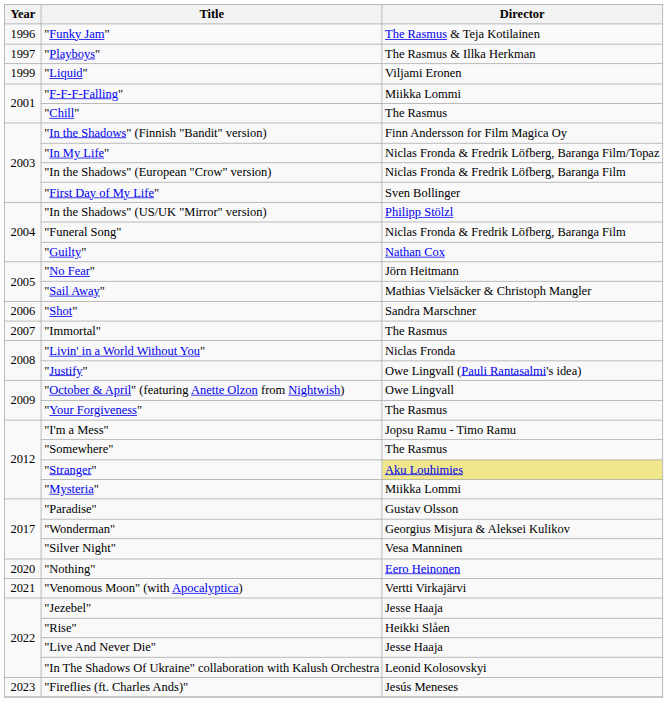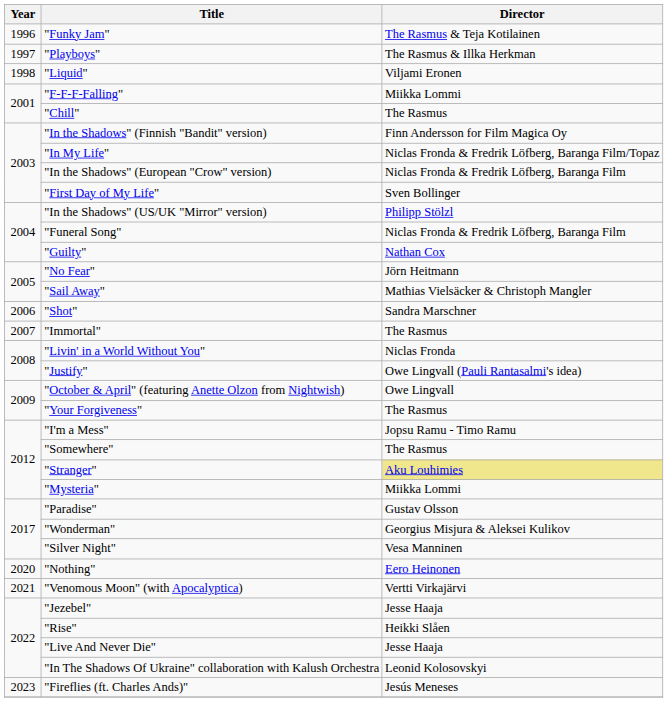 <table class="wikitable">
 <tr>
 <th align="center" width="40">Year</th>
 <th align="left">Title</th>
 <th align="center">Director</th>
 </tr>
 <tr>
 <td align="center">1996</td>
 <td>"<a href='#'>Funky Jam</a>"</td>
 <td><a href='#'>The Rasmus</a> & Teja Kotilainen</td>
 </tr>
 <tr>
 <td align="center">1997</td>
 <td>"<a href='#'>Playboys</a>"</td>
 <td>The Rasmus & Illka Herkman</td>
 </tr>
 <tr>
-<td align="center">1999</td>
+<td align="center">1998</td>
 <td>"<a href='#'>Liquid</a>"</td>
 <td>Viljami Eronen</td>
 </tr>
 <tr>
 <td align="center" rowspan="2">2001</td>
 <td>"<a href='#'>F-F-F-Falling</a>"</td>
 <td>Miikka Lommi</td>
 </tr>
 <tr>
 <td>"<a href='#'>Chill</a>"</td>
 <td>The Rasmus</td>
 </tr>
 <tr>
 <td align="center" rowspan="4">2003</td>
 <td>"<a href='#'>In the Shadows</a>" (Finnish "Bandit" version)</td>
 <td>Finn Andersson for Film Magica Oy</td>
 </tr>
 <tr>
 <td>"<a href='#'>In My Life</a>"</td>
 <td>Niclas Fronda & Fredrik Löfberg, Baranga Film/Topaz</td>
 </tr>
 <tr>
 <td>"In the Shadows" (European "Crow" version)</td>
 <td>Niclas Fronda & Fredrik Löfberg, Baranga Film</td>
 </tr>
 <tr>
 <td>"<a href='#'>First Day of My Life</a>"</td>
 <td>Sven Bollinger</td>
 </tr>
 <tr>
 <td align="center" rowspan="3">2004</td>
 <td>"In the Shadows" (US/UK "Mirror" version)</td>
 <td><a href='#'>Philipp Stölzl</a></td>
 </tr>
 <tr>
 <td>"Funeral Song"</td>
 <td>Niclas Fronda & Fredrik Löfberg, Baranga Film</td>
 </tr>
 <tr>
 <td>"<a href='#'>Guilty</a>"</td>
 <td><a href='#'>Nathan Cox</a></td>
 </tr>
 <tr>
 <td align="center" rowspan="2">2005</td>
 <td>"<a href='#'>No Fear</a>"</td>
 <td>Jörn Heitmann</td>
 </tr>
 <tr>
 <td>"<a href='#'>Sail Away</a>"</td>
 <td>Mathias Vielsäcker & Christoph Mangler</td>
 </tr>
 <tr>
 <td align="center">2006</td>
 <td>"<a href='#'>Shot</a>"</td>
 <td>Sandra Marschner</td>
 </tr>
 <tr>
 <td align="center">2007</td>
 <td>"Immortal"</td>
 <td>The Rasmus</td>
 </tr>
 <tr>
 <td align="center" rowspan="2">2008</td>
 <td>"<a href='#'>Livin' in a World Without You</a>"</td>
 <td>Niclas Fronda</td>
 </tr>
 <tr>
 <td>"<a href='#'>Justify</a>"</td>
 <td>Owe Lingvall (<a href='#'>Pauli Rantasalmi</a>'s idea)</td>
 </tr>
 <tr>
 <td align="center" rowspan="2">2009</td>
 <td>"<a href='#'>October & April</a>" (featuring <a href='#'>Anette Olzon</a> from <a href='#'>Nightwish</a>)</td>
 <td>Owe Lingvall</td>
 </tr>
 <tr>
 <td>"<a href='#'>Your Forgiveness</a>"</td>
 <td>The Rasmus</td>
 </tr>
 <tr>
 <td align="center" rowspan="4">2012</td>
 <td>"I'm a Mess"</td>
 <td>Jopsu Ramu - Timo Ramu</td>
 </tr>
 <tr>
 <td>"Somewhere"</td>
 <td>The Rasmus</td>
 </tr>
 <tr>
 <td>"<a href='#'>Stranger</a>"</td>
 <td style="background: khaki;"><a href='#'>Aku Louhimies</a></td>
 </tr>
 <tr>
 <td>"<a href='#'>Mysteria</a>"</td>
 <td>Miikka Lommi</td>
 </tr>
 <tr>
 <td align="center" rowspan="3">2017</td>
 <td>"Paradise"</td>
 <td>Gustav Olsson</td>
 </tr>
 <tr>
 <td>"Wonderman"</td>
 <td>Georgius Misjura & Aleksei Kulikov</td>
 </tr>
 <tr>
 <td>"Silver Night"</td>
 <td>Vesa Manninen</td>
 </tr>
 <tr>
 <td align="center">2020</td>
 <td>"Nothing"</td>
 <td><a href='#'>Eero Heinonen</a></td>
 </tr>
 <tr>
 <td align="center">2021</td>
 <td>"Venomous Moon" (with <a href='#'>Apocalyptica</a>)</td>
 <td>Vertti Virkajärvi</td>
 </tr>
 <tr>
 <td align="center" rowspan="4">2022</td>
 <td>"Jezebel"</td>
 <td>Jesse Haaja</td>
 </tr>
 <tr>
 <td>"Rise"</td>
 <td>Heikki Slåen</td>
 </tr>
 <tr>
 <td>"Live And Never Die"</td>
 <td>Jesse Haaja</td>
 </tr>
 <tr>
 <td>"In The Shadows Of Ukraine" collaboration with Kalush Orchestra</td>
 <td>Leonid Kolosovskyi</td>
 </tr>
 <tr>
 <td align="center" rowspan="1">2023</td>
 <td>"Fireflies (ft. Charles Ands)"</td>
 <td>Jesús Meneses</td>
 </tr>
 <tr>
 </tr>
 </table>
